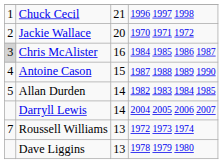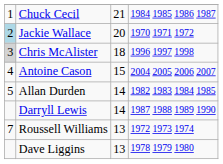 <table class="wikitable">
 <tr>
 </tr>
 <tr>
 <td>1</td>
 <td><a href='#'>Chuck Cecil</a></td>
 <td>21</td>
-<td style="font-size:80%;"><a href='#'>1996</a> <a href='#'>1997</a> <a href='#'>1998</a></td>
+<td style="font-size:80%;"><a href='#'>1984</a> <a href='#'>1985</a> <a href='#'>1986</a> <a href='#'>1987</a></td>
 </tr>
 <tr>
-<td>2</td>
+<td style="background: lightblue;">2</td>
 <td><a href='#'>Jackie Wallace</a></td>
 <td>20</td>
 <td style="font-size:80%;"><a href='#'>1970</a> <a href='#'>1971</a> <a href='#'>1972</a></td>
 </tr>
 <tr>
 <td style="background: lightgrey;">3</td>
 <td><a href='#'>Chris McAlister</a></td>
-<td>16</td>
-<td style="font-size:80%;"><a href='#'>1984</a> <a href='#'>1985</a> <a href='#'>1986</a> <a href='#'>1987</a></td>
+<td>18</td>
+<td style="font-size:80%;"><a href='#'>1996</a> <a href='#'>1997</a> <a href='#'>1998</a></td>
 </tr>
 <tr>
 <td>4</td>
 <td><a href='#'>Antoine Cason</a></td>
 <td>15</td>
-<td style="font-size:80%;"><a href='#'>1987</a> <a href='#'>1988</a> <a href='#'>1989</a> <a href='#'>1990</a></td>
+<td style="font-size:80%;"><a href='#'>2004</a> <a href='#'>2005</a> <a href='#'>2006</a> <a href='#'>2007</a></td>
 </tr>
 <tr>
 <td>5</td>
 <td>Allan Durden</td>
 <td>14</td>
 <td style="font-size:80%;"><a href='#'>1982</a> <a href='#'>1983</a> <a href='#'>1984</a> <a href='#'>1985</a></td>
 </tr>
 <tr>
 <td></td>
 <td><a href='#'>Darryll Lewis</a></td>
 <td>14</td>
-<td style="font-size:80%;"><a href='#'>2004</a> <a href='#'>2005</a> <a href='#'>2006</a> <a href='#'>2007</a></td>
+<td style="font-size:80%;"><a href='#'>1987</a> <a href='#'>1988</a> <a href='#'>1989</a> <a href='#'>1990</a></td>
 </tr>
 <tr>
 <td>7</td>
 <td>Roussell Williams</td>
 <td>13</td>
 <td style="font-size:80%;"><a href='#'>1972</a> <a href='#'>1973</a> <a href='#'>1974</a></td>
 </tr>
 <tr>
 <td></td>
 <td>Dave Liggins</td>
 <td>13</td>
 <td style="font-size:80%;"><a href='#'>1978</a> <a href='#'>1979</a> <a href='#'>1980</a></td>
 </tr>
 </table>
